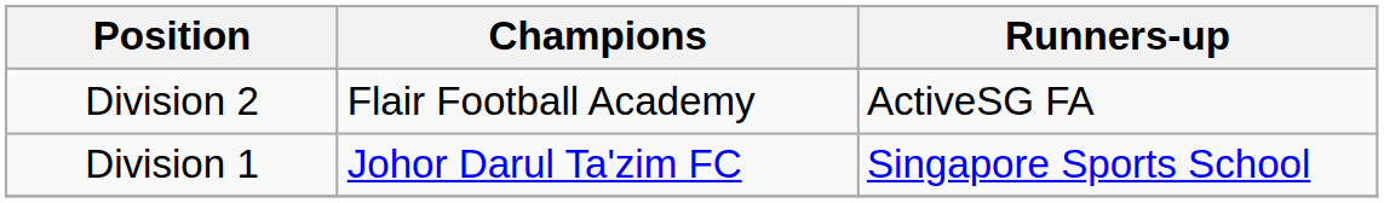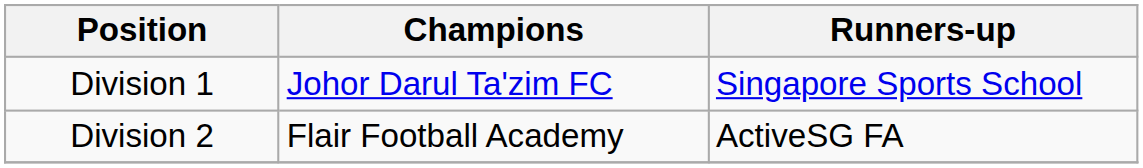 <table class="wikitable" style="text-align:center">
 <tr>
 <th width='125'>Position</th>
 <th width='200'>Champions</th>
 <th width='200'>Runners-up</th>
 </tr>
 <tr>
+<td>Division 1</td>
+<td align='left'> <a href='#'>Johor Darul Ta'zim FC</a></td>
+<td align='left'><a href='#'>Singapore Sports School</a></td>
+</tr>
+<tr>
 <td>Division 2</td>
 <td align='left'>Flair Football Academy</td>
 <td align='left'>ActiveSG FA</td>
 </tr>
 <tr>
-<td>Division 1</td>
-<td align='left'> <a href='#'>Johor Darul Ta'zim FC</a></td>
-<td align='left'><a href='#'>Singapore Sports School</a></td>
-</tr>
-<tr>
 </tr>
 </table>
